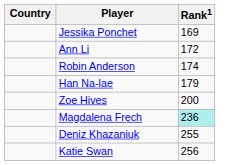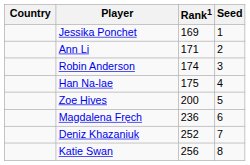 <table class="sortable wikitable">
 <tr>
 <th width="70">Country</th>
 <th width="175">Player</th>
 <th>Rank<sup>1</sup></th>
+<th>Seed</th>
 </tr>
 <tr>
 <td></td>
 <td><a href='#'>Jessika Ponchet</a></td>
 <td>169</td>
+<td>1</td>
 </tr>
 <tr>
 <td></td>
 <td><a href='#'>Ann Li</a></td>
-<td>172</td>
+<td>171</td>
+<td>2</td>
 </tr>
 <tr>
 <td></td>
 <td><a href='#'>Robin Anderson</a></td>
 <td>174</td>
+<td>3</td>
 </tr>
 <tr>
 <td></td>
 <td><a href='#'>Han Na-lae</a></td>
-<td>179</td>
+<td>175</td>
+<td>4</td>
 </tr>
 <tr>
 <td></td>
 <td><a href='#'>Zoe Hives</a></td>
 <td>200</td>
+<td>5</td>
 </tr>
 <tr>
 <td></td>
 <td><a href='#'>Magdalena Fręch</a></td>
-<td style="background: paleturquoise;">236</td>
+<td>236</td>
+<td>6</td>
 </tr>
 <tr>
 <td></td>
 <td><a href='#'>Deniz Khazaniuk</a></td>
-<td>255</td>
+<td>252</td>
+<td>7</td>
 </tr>
 <tr>
 <td></td>
 <td><a href='#'>Katie Swan</a></td>
 <td>256</td>
+<td>8</td>
 </tr>
 </table>
